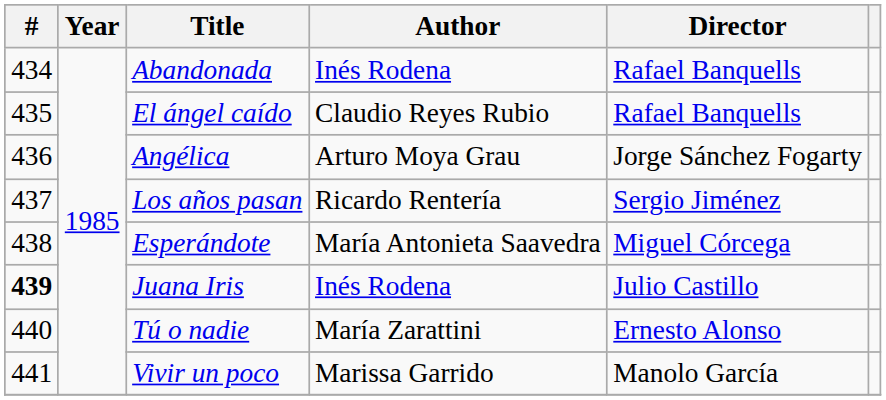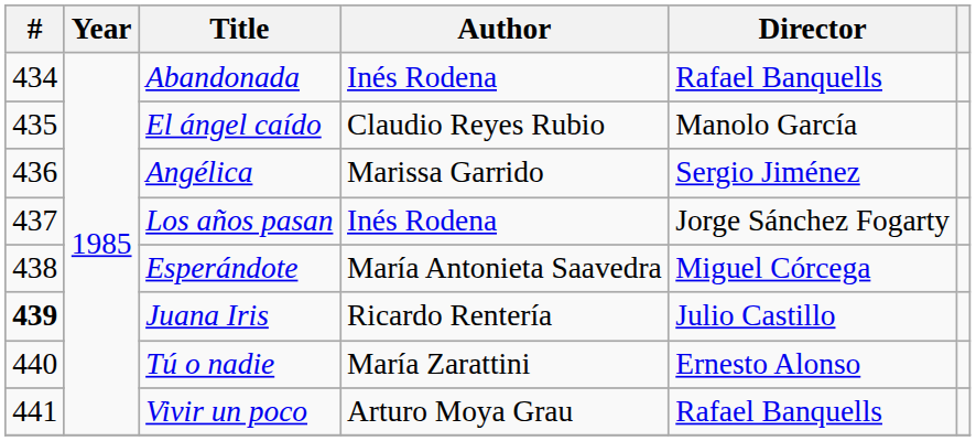 <table class="wikitable sortable">
 <tr>
 <th>#</th>
 <th>Year</th>
 <th>Title</th>
 <th>Author</th>
 <th>Director</th>
 <th></th>
 </tr>
 <tr>
 <td>434</td>
 <td rowspan="8"><a href='#'>1985</a></td>
 <td><em><a href='#'>Abandonada</a></em></td>
 <td><a href='#'>Inés Rodena</a></td>
 <td><a href='#'>Rafael Banquells</a></td>
 <td></td>
 </tr>
 <tr>
 <td>435</td>
 <td><em><a href='#'>El ángel caído</a></em></td>
 <td>Claudio Reyes Rubio</td>
-<td><a href='#'>Rafael Banquells</a></td>
+<td>Manolo García</td>
 <td></td>
 </tr>
 <tr>
 <td>436</td>
 <td><em><a href='#'>Angélica</a></em></td>
-<td>Arturo Moya Grau</td>
-<td>Jorge Sánchez Fogarty</td>
+<td>Marissa Garrido</td>
+<td><a href='#'>Sergio Jiménez</a></td>
 <td></td>
 </tr>
 <tr>
 <td>437</td>
 <td><em><a href='#'>Los años pasan</a></em></td>
-<td>Ricardo Rentería</td>
-<td><a href='#'>Sergio Jiménez</a></td>
+<td><a href='#'>Inés Rodena</a></td>
+<td>Jorge Sánchez Fogarty</td>
 <td></td>
 </tr>
 <tr>
 <td>438</td>
 <td><em><a href='#'>Esperándote</a></em></td>
 <td>María Antonieta Saavedra</td>
 <td><a href='#'>Miguel Córcega</a></td>
 <td></td>
 </tr>
 <tr>
 <td><strong>439</strong></td>
 <td><em><a href='#'>Juana Iris</a></em></td>
-<td><a href='#'>Inés Rodena</a></td>
+<td>Ricardo Rentería</td>
 <td><a href='#'>Julio Castillo</a></td>
 <td></td>
 </tr>
 <tr>
 <td>440</td>
 <td><em><a href='#'>Tú o nadie</a></em></td>
 <td>María Zarattini</td>
 <td><a href='#'>Ernesto Alonso</a></td>
 <td></td>
 </tr>
 <tr>
 <td>441</td>
 <td><em><a href='#'>Vivir un poco</a></em></td>
-<td>Marissa Garrido</td>
-<td>Manolo García</td>
+<td>Arturo Moya Grau</td>
+<td><a href='#'>Rafael Banquells</a></td>
 <td></td>
 </tr>
 <tr>
 </tr>
 </table>
